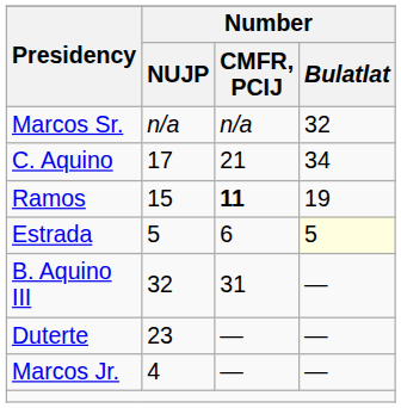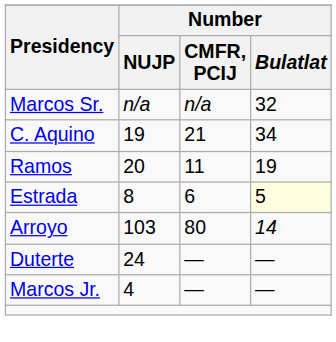 <table class="wikitable" align=right width=40%>
 <tr>
 </tr>
 <tr>
 <th rowspan=2>Presidency</th>
 <th colspan=3>Number</th>
 </tr>
 <tr>
 <th>NUJP</th>
 <th>CMFR, PCIJ</th>
 <th><em>Bulatlat</em><br></th>
 </tr>
 <tr>
 <td><a href='#'>Marcos Sr.</a></td>
 <td><em>n/a</em></td>
 <td><em>n/a</em></td>
 <td>32<br></td>
 </tr>
 <tr>
 <td><a href='#'>C. Aquino</a></td>
-<td>17</td>
+<td>19</td>
 <td>21</td>
 <td>34</td>
 </tr>
 <tr>
 <td><a href='#'>Ramos</a></td>
-<td>15</td>
-<td><strong>11</strong></td>
+<td>20</td>
+<td>11</td>
 <td>19</td>
 </tr>
 <tr>
 <td><a href='#'>Estrada</a></td>
-<td>5</td>
+<td>8</td>
 <td>6</td>
 <td style="background: lightyellow;">5</td>
 </tr>
 <tr>
-<td><a href='#'>B. Aquino III</a></td>
-<td>32</td>
-<td>31</td>
-<td>—</td>
+<td><a href='#'>Arroyo</a></td>
+<td>103</td>
+<td>80</td>
+<td><em>14</em><br></td>
 </tr>
 <tr>
 <td><a href='#'>Duterte</a></td>
-<td>23</td>
+<td>24</td>
 <td>—</td>
 <td>—</td>
 </tr>
 <tr>
 <td><a href='#'>Marcos Jr.</a><br></td>
 <td>4</td>
 <td>—</td>
 <td>—</td>
 </tr>
 <tr>
 <td colspan=4></td>
 </tr>
 </table>
